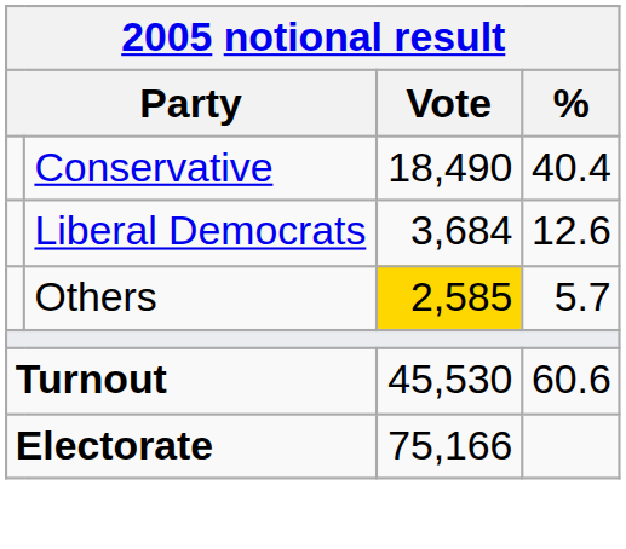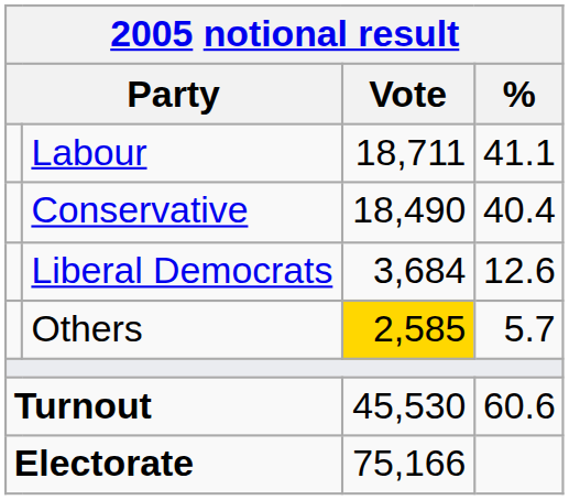 <table class="wikitable">
 <tr>
 <th colspan="4"><a href='#'>2005</a> <a href='#'>notional result</a></th>
 </tr>
 <tr>
 <th bgcolor="#DDDDFF" width="130px" colspan="2">Party</th>
 <th bgcolor="#DDDDFF" width="50px">Vote</th>
 <th bgcolor="#DDDDFF" width="30px">%</th>
+</tr>
+<tr>
+<td></td>
+<td><a href='#'>Labour</a></td>
+<td align=right>18,711</td>
+<td align=right>41.1</td>
 </tr>
 <tr>
 <td></td>
 <td><a href='#'>Conservative</a></td>
 <td align=right>18,490</td>
 <td align=right>40.4</td>
 </tr>
 <tr>
 <td></td>
 <td><a href='#'>Liberal Democrats</a></td>
 <td align=right>3,684</td>
 <td align=right>12.6</td>
 </tr>
 <tr>
 <td></td>
 <td>Others</td>
 <td align=right style="background: gold;">2,585</td>
 <td align=right>5.7</td>
 </tr>
 <tr>
 <td colspan="4" bgcolor="#EAECF0"></td>
 </tr>
 <tr>
 <td colspan="2"><strong>Turnout</strong></td>
 <td align=right>45,530</td>
 <td align=right>60.6</td>
 </tr>
 <tr>
 <td colspan="2"><strong>Electorate</strong></td>
 <td align=right>75,166</td>
 </tr>
 </table>
